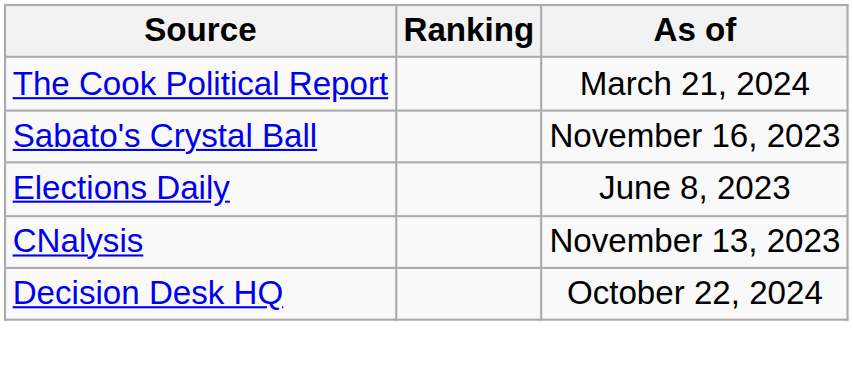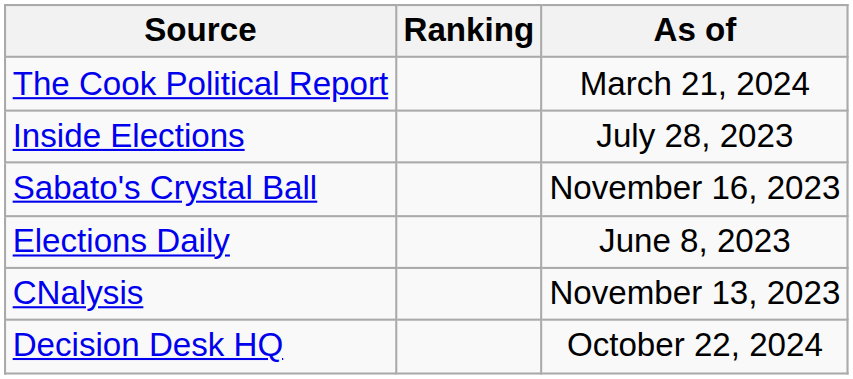 <table class="wikitable" style="text-align:center">
 <tr>
 <th>Source</th>
 <th>Ranking</th>
 <th>As of</th>
 </tr>
 <tr>
 <td align=left><a href='#'>The Cook Political Report</a></td>
 <td></td>
 <td>March 21, 2024</td>
+</tr>
+<tr>
+<td align=left><a href='#'>Inside Elections</a></td>
+<td></td>
+<td>July 28, 2023</td>
 </tr>
 <tr>
 <td align=left><a href='#'>Sabato's Crystal Ball</a></td>
 <td></td>
 <td>November 16, 2023</td>
 </tr>
 <tr>
 <td align=left><a href='#'>Elections Daily</a></td>
 <td></td>
 <td>June 8, 2023</td>
 </tr>
 <tr>
 <td align=left><a href='#'>CNalysis</a></td>
 <td></td>
 <td>November 13, 2023</td>
 </tr>
 <tr>
 <td align=left><a href='#'>Decision Desk HQ</a></td>
 <td></td>
 <td>October 22, 2024</td>
 </tr>
 </table>
